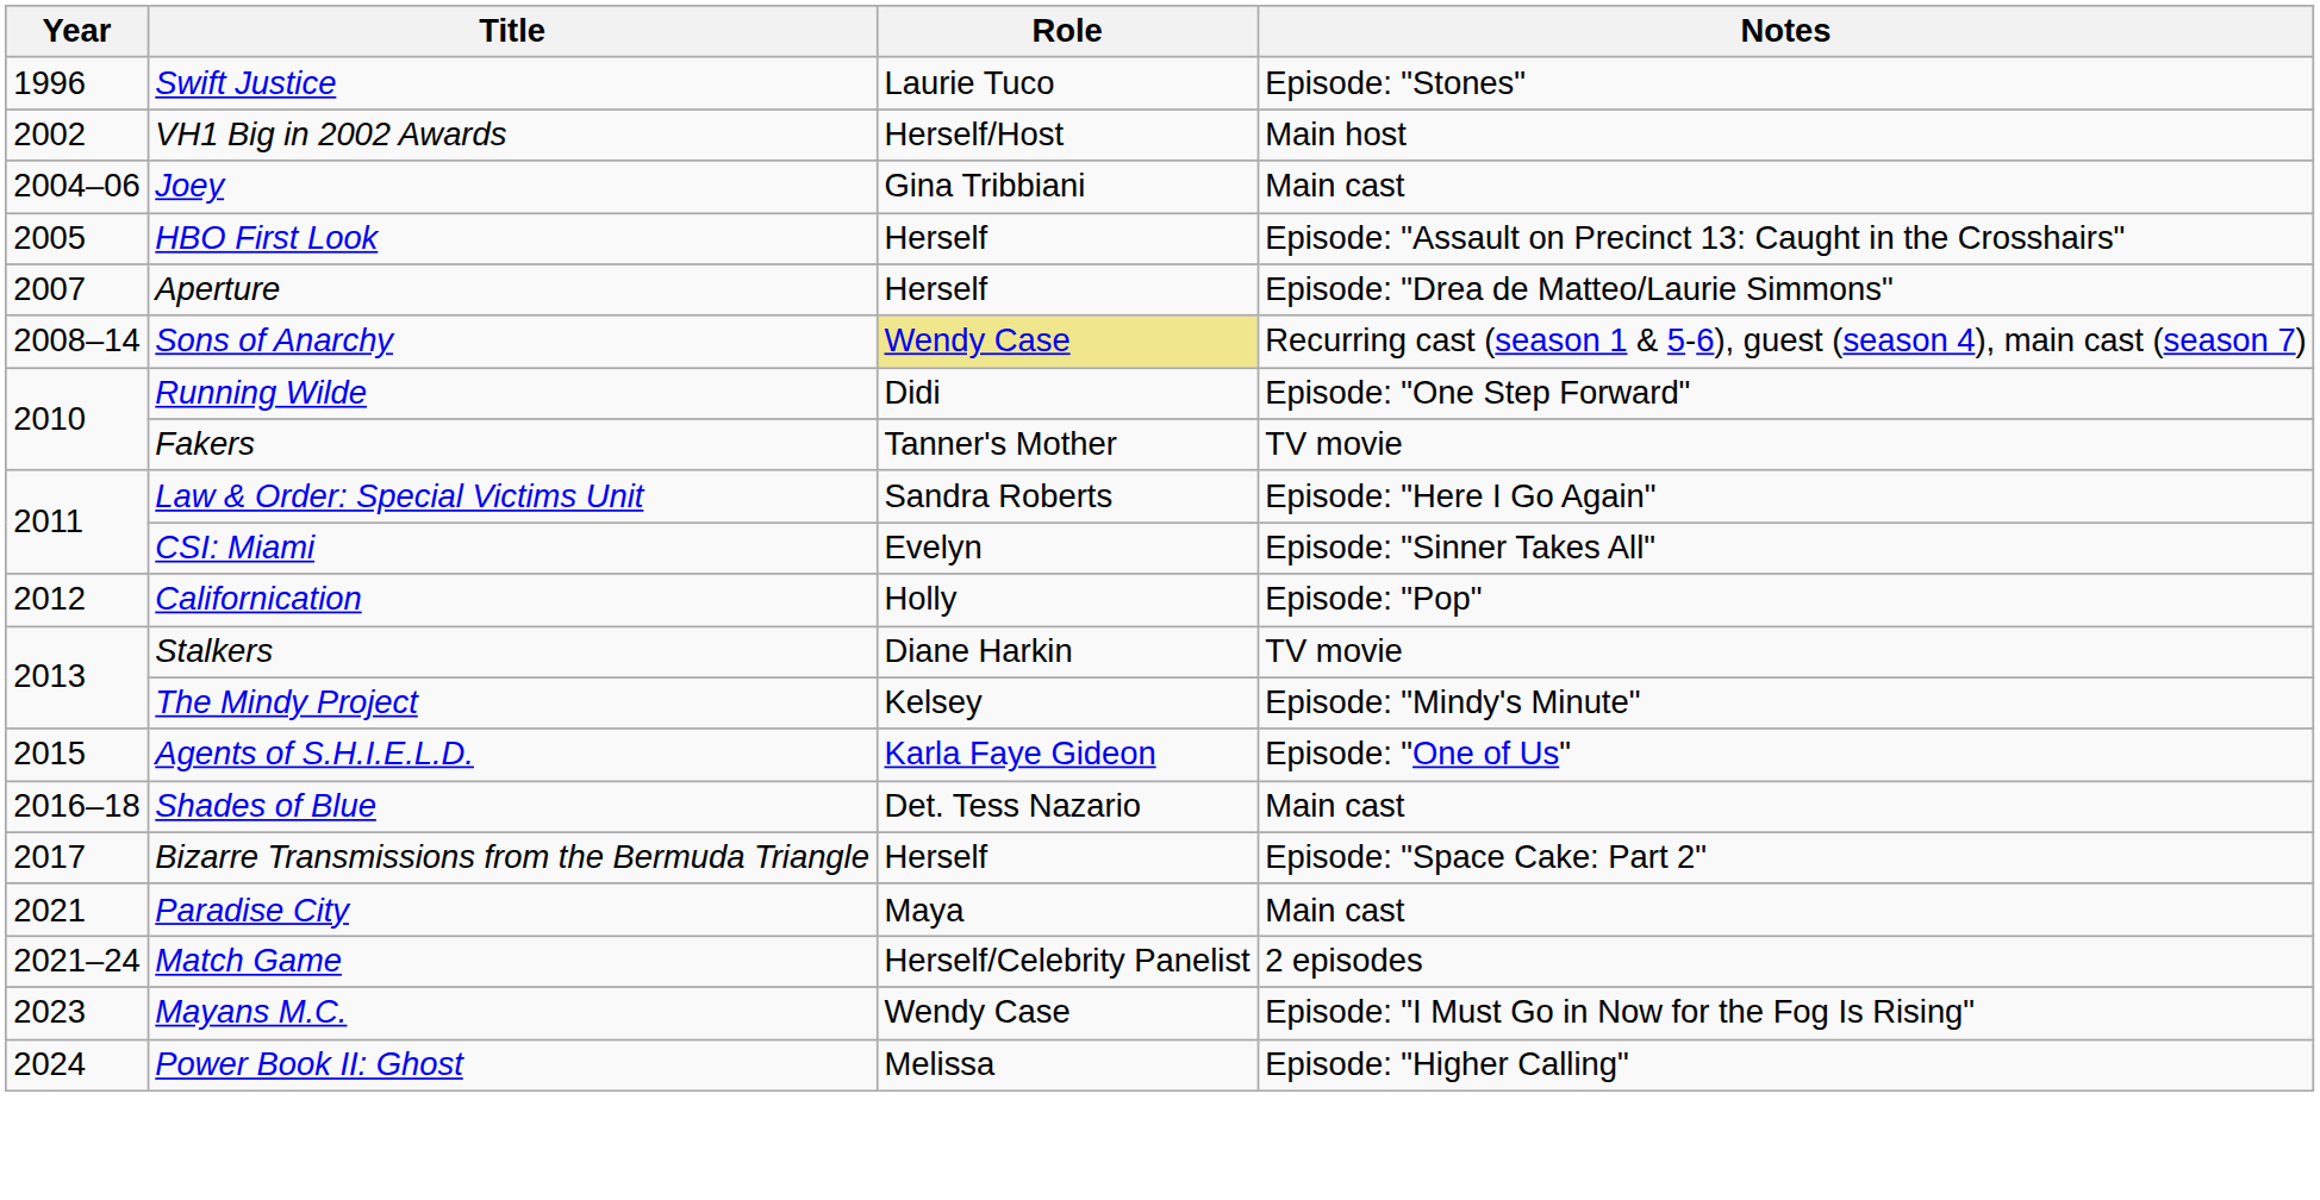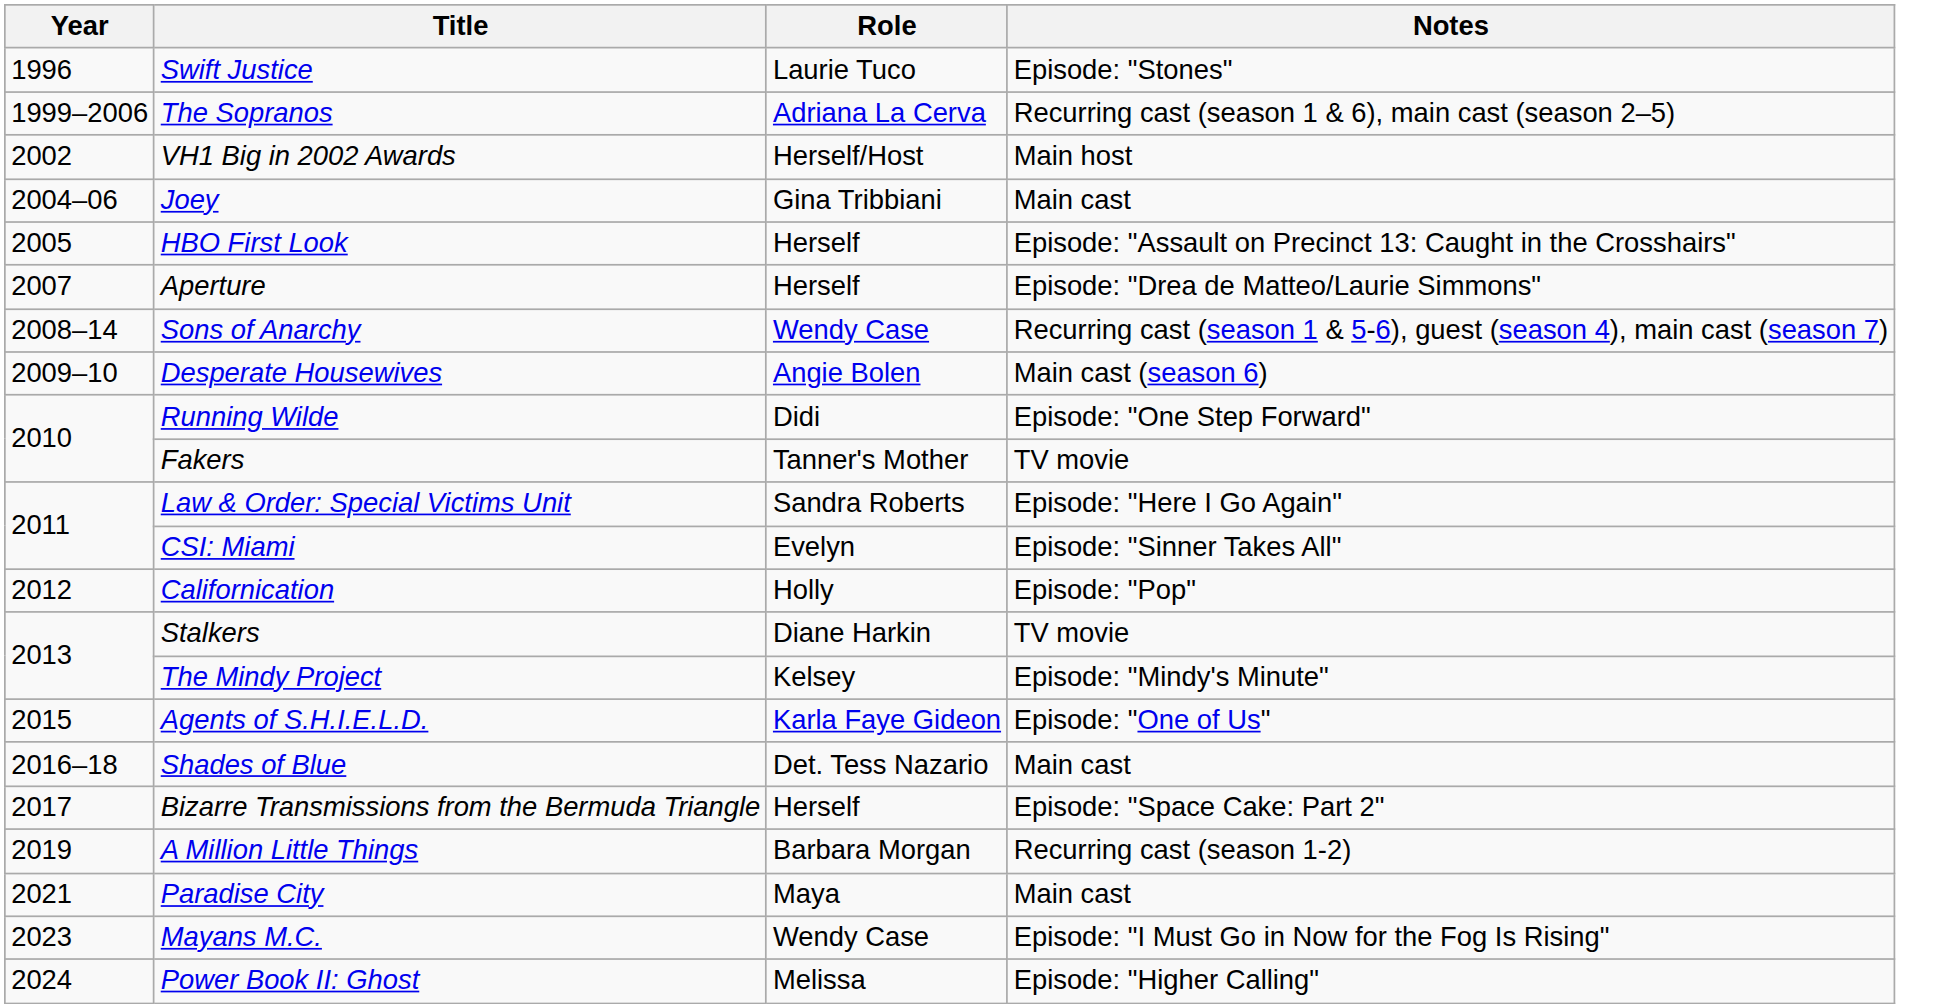 <table class="wikitable sortable">
 <tr>
 <th>Year</th>
 <th>Title</th>
 <th>Role</th>
 <th>Notes</th>
 </tr>
 <tr>
 <td>1996</td>
 <td><em><a href='#'>Swift Justice</a></em></td>
 <td>Laurie Tuco</td>
 <td>Episode: "Stones"</td>
+</tr>
+<tr>
+<td>1999–2006</td>
+<td><em><a href='#'>The Sopranos</a></em></td>
+<td><a href='#'>Adriana La Cerva</a></td>
+<td>Recurring cast (season 1 & 6), main cast (season 2–5)</td>
 </tr>
 <tr>
 <td>2002</td>
 <td><em>VH1 Big in 2002 Awards</em></td>
 <td>Herself/Host</td>
 <td>Main host</td>
 </tr>
 <tr>
 <td>2004–06</td>
 <td><em><a href='#'>Joey</a></em></td>
 <td>Gina Tribbiani</td>
 <td>Main cast</td>
 </tr>
 <tr>
 <td>2005</td>
 <td><em><a href='#'>HBO First Look</a></em></td>
 <td>Herself</td>
 <td>Episode: "Assault on Precinct 13: Caught in the Crosshairs"</td>
 </tr>
 <tr>
 <td>2007</td>
 <td><em>Aperture</em></td>
 <td>Herself</td>
 <td>Episode: "Drea de Matteo/Laurie Simmons"</td>
 </tr>
 <tr>
 <td>2008–14</td>
 <td><em><a href='#'>Sons of Anarchy</a></em></td>
-<td style="background: khaki;"><a href='#'>Wendy Case</a></td>
+<td><a href='#'>Wendy Case</a></td>
 <td>Recurring cast (<a href='#'>season 1</a> & <a href='#'>5</a>-<a href='#'>6</a>), guest (<a href='#'>season 4</a>), main cast (<a href='#'>season 7</a>)</td>
+</tr>
+<tr>
+<td>2009–10</td>
+<td><em><a href='#'>Desperate Housewives</a></em></td>
+<td><a href='#'>Angie Bolen</a></td>
+<td>Main cast (<a href='#'>season 6</a>)</td>
 </tr>
 <tr>
 <td rowspan="2">2010</td>
 <td><em><a href='#'>Running Wilde</a></em></td>
 <td>Didi</td>
 <td>Episode: "One Step Forward"</td>
 </tr>
 <tr>
 <td><em>Fakers</em></td>
 <td>Tanner's Mother</td>
 <td>TV movie</td>
 </tr>
 <tr>
 <td rowspan="2">2011</td>
 <td><em><a href='#'>Law & Order: Special Victims Unit</a></em></td>
 <td>Sandra Roberts</td>
 <td>Episode: "Here I Go Again"</td>
 </tr>
 <tr>
 <td><em><a href='#'>CSI: Miami</a></em></td>
 <td>Evelyn</td>
 <td>Episode: "Sinner Takes All"</td>
 </tr>
 <tr>
 <td>2012</td>
 <td><em><a href='#'>Californication</a></em></td>
 <td>Holly</td>
 <td>Episode: "Pop"</td>
 </tr>
 <tr>
 <td rowspan="2">2013</td>
 <td><em>Stalkers</em></td>
 <td>Diane Harkin</td>
 <td>TV movie</td>
 </tr>
 <tr>
 <td><em><a href='#'>The Mindy Project</a></em></td>
 <td>Kelsey</td>
 <td>Episode: "Mindy's Minute"</td>
 </tr>
 <tr>
 <td>2015</td>
 <td><em><a href='#'>Agents of S.H.I.E.L.D.</a></em></td>
 <td><a href='#'>Karla Faye Gideon</a></td>
 <td>Episode: "<a href='#'>One of Us</a>"</td>
 </tr>
 <tr>
 <td>2016–18</td>
 <td><em><a href='#'>Shades of Blue</a></em></td>
 <td>Det. Tess Nazario</td>
 <td>Main cast</td>
 </tr>
 <tr>
 <td>2017</td>
 <td><em>Bizarre Transmissions from the Bermuda Triangle</em></td>
 <td>Herself</td>
 <td>Episode: "Space Cake: Part 2"</td>
 </tr>
 <tr>
+<td>2019</td>
+<td><em><a href='#'>A Million Little Things</a></em></td>
+<td>Barbara Morgan</td>
+<td>Recurring cast (season 1-2)</td>
+</tr>
+<tr>
 <td>2021</td>
 <td><em><a href='#'>Paradise City</a></em></td>
 <td>Maya</td>
 <td>Main cast</td>
-</tr>
-<tr>
-<td>2021–24</td>
-<td><em><a href='#'>Match Game</a></em></td>
-<td>Herself/Celebrity Panelist</td>
-<td>2 episodes</td>
 </tr>
 <tr>
 <td>2023</td>
 <td><em><a href='#'>Mayans M.C.</a></em></td>
 <td>Wendy Case</td>
 <td>Episode: "I Must Go in Now for the Fog Is Rising"</td>
 </tr>
 <tr>
 <td>2024</td>
 <td><em><a href='#'>Power Book II: Ghost</a></em></td>
 <td>Melissa</td>
 <td>Episode: "Higher Calling"</td>
 </tr>
 </table>
